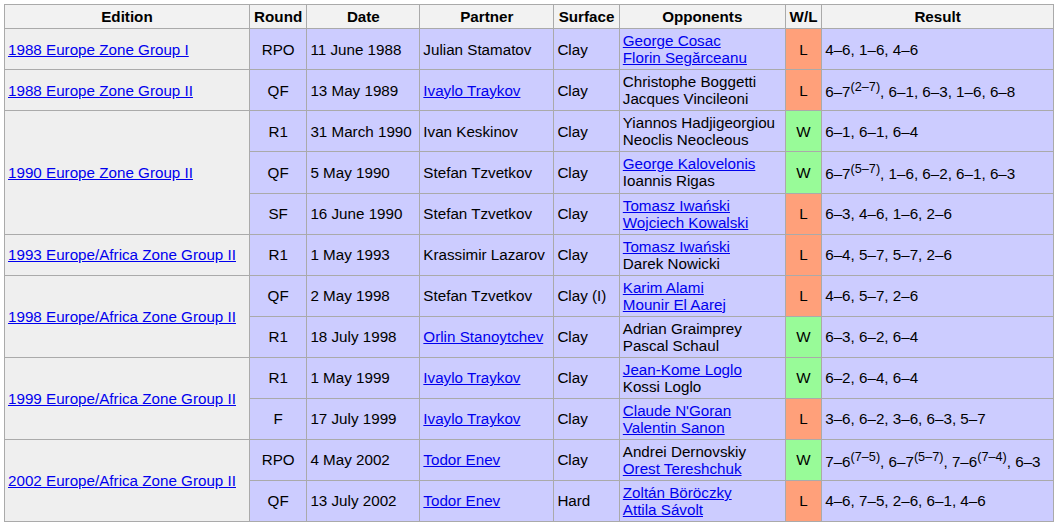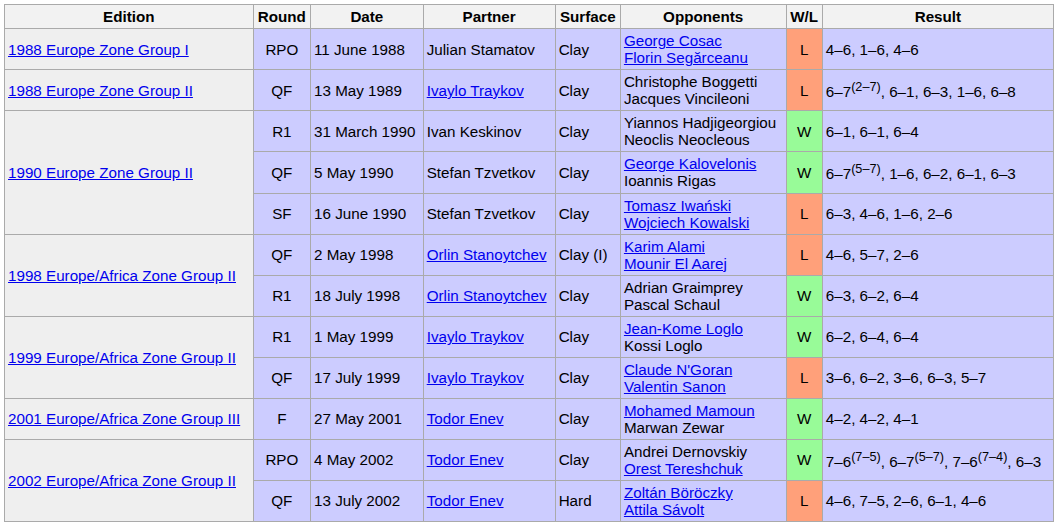 <table class="wikitable" style="font-size:95%;" width="1050">
 <tr>
 <th>Edition</th>
 <th>Round</th>
 <th>Date</th>
 <th>Partner</th>
 <th>Surface</th>
 <th>Opponents</th>
 <th>W/L</th>
 <th>Result</th>
 </tr>
 <tr bgcolor=#CCCCFF>
 <td bgcolor=#efefef><a href='#'>1988 Europe Zone Group I</a></td>
 <td align=center>RPO</td>
 <td>11 June 1988</td>
 <td> Julian Stamatov</td>
 <td>Clay</td>
 <td> <a href='#'>George Cosac</a><br> <a href='#'>Florin Segărceanu</a></td>
 <td bgcolor=#FFA07A align=center>L</td>
 <td>4–6, 1–6, 4–6</td>
 </tr>
 <tr bgcolor=#CCCCFF>
 <td bgcolor=#efefef><a href='#'>1988 Europe Zone Group II</a></td>
 <td align=center>QF</td>
 <td>13 May 1989</td>
 <td> <a href='#'>Ivaylo Traykov</a></td>
 <td>Clay</td>
 <td> Christophe Boggetti<br> Jacques Vincileoni</td>
 <td bgcolor=#FFA07A align=center>L</td>
 <td>6–7<sup>(2–7)</sup>, 6–1, 6–3, 1–6, 6–8</td>
 </tr>
 <tr bgcolor=#CCCCFF>
 <td bgcolor=#efefef rowspan=3><a href='#'>1990 Europe Zone Group II</a></td>
 <td align=center>R1</td>
 <td>31 March 1990</td>
 <td> Ivan Keskinov</td>
 <td>Clay</td>
 <td> Yiannos Hadjigeorgiou<br> Neoclis Neocleous</td>
 <td bgcolor=#98FB98 align=center>W</td>
 <td>6–1, 6–1, 6–4</td>
 </tr>
 <tr bgcolor=#CCCCFF>
 <td align=center>QF</td>
 <td>5 May 1990</td>
 <td> Stefan Tzvetkov</td>
 <td>Clay</td>
 <td> <a href='#'>George Kalovelonis</a><br> Ioannis Rigas</td>
 <td bgcolor=#98FB98 align=center>W</td>
 <td>6–7<sup>(5–7)</sup>, 1–6, 6–2, 6–1, 6–3</td>
 </tr>
 <tr bgcolor=#CCCCFF>
 <td align=center>SF</td>
 <td>16 June 1990</td>
 <td> Stefan Tzvetkov</td>
 <td>Clay</td>
 <td> <a href='#'>Tomasz Iwański</a><br> <a href='#'>Wojciech Kowalski</a></td>
 <td bgcolor=#FFA07A align=center>L</td>
 <td>6–3, 4–6, 1–6, 2–6</td>
 </tr>
 <tr bgcolor=#CCCCFF>
-<td bgcolor=#efefef><a href='#'>1993 Europe/Africa Zone Group II</a></td>
-<td align=center>R1</td>
-<td>1 May 1993</td>
-<td> Krassimir Lazarov</td>
-<td>Clay</td>
-<td> <a href='#'>Tomasz Iwański</a><br> Darek Nowicki</td>
-<td bgcolor=#FFA07A align=center>L</td>
-<td>6–4, 5–7, 5–7, 2–6</td>
-</tr>
-<tr bgcolor=#CCCCFF>
 <td bgcolor=#efefef rowspan=2><a href='#'>1998 Europe/Africa Zone Group II</a></td>
 <td align=center>QF</td>
 <td>2 May 1998</td>
-<td> Stefan Tzvetkov</td>
+<td> <a href='#'>Orlin Stanoytchev</a></td>
 <td>Clay (I)</td>
 <td> <a href='#'>Karim Alami</a><br> <a href='#'>Mounir El Aarej</a></td>
 <td bgcolor=#FFA07A align=center>L</td>
 <td>4–6, 5–7, 2–6</td>
 </tr>
 <tr bgcolor=#CCCCFF>
 <td align=center>R1</td>
 <td>18 July 1998</td>
 <td> <a href='#'>Orlin Stanoytchev</a></td>
 <td>Clay</td>
 <td> Adrian Graimprey<br> Pascal Schaul</td>
 <td bgcolor=#98FB98 align=center>W</td>
 <td>6–3, 6–2, 6–4</td>
 </tr>
 <tr bgcolor=#CCCCFF>
 <td bgcolor=#efefef rowspan=2><a href='#'>1999 Europe/Africa Zone Group II</a></td>
 <td align=center>R1</td>
 <td>1 May 1999</td>
 <td> <a href='#'>Ivaylo Traykov</a></td>
 <td>Clay</td>
 <td> <a href='#'>Jean-Kome Loglo</a><br> Kossi Loglo</td>
 <td bgcolor=#98FB98 align=center>W</td>
 <td>6–2, 6–4, 6–4</td>
 </tr>
 <tr bgcolor=#CCCCFF>
-<td align=center>F</td>
+<td align=center>QF</td>
 <td>17 July 1999</td>
 <td> <a href='#'>Ivaylo Traykov</a></td>
 <td>Clay</td>
 <td> <a href='#'>Claude N'Goran</a><br> <a href='#'>Valentin Sanon</a></td>
 <td bgcolor=#FFA07A align=center>L</td>
 <td>3–6, 6–2, 3–6, 6–3, 5–7</td>
+</tr>
+<tr bgcolor=#CCCCFF>
+<td bgcolor=#efefef><a href='#'>2001 Europe/Africa Zone Group III</a></td>
+<td align=center>F</td>
+<td>27 May 2001</td>
+<td> <a href='#'>Todor Enev</a></td>
+<td>Clay</td>
+<td> <a href='#'>Mohamed Mamoun</a><br> Marwan Zewar</td>
+<td bgcolor=#98FB98 align=center>W</td>
+<td>4–2, 4–2, 4–1</td>
 </tr>
 <tr bgcolor=#CCCCFF>
 <td bgcolor=#efefef rowspan=2><a href='#'>2002 Europe/Africa Zone Group II</a></td>
 <td align=center>RPO</td>
 <td>4 May 2002</td>
 <td> <a href='#'>Todor Enev</a></td>
 <td>Clay</td>
 <td> Andrei Dernovskiy<br> <a href='#'>Orest Tereshchuk</a></td>
 <td bgcolor=#98FB98 align=center>W</td>
 <td>7–6<sup>(7–5)</sup>, 6–7<sup>(5–7)</sup>, 7–6<sup>(7–4)</sup>, 6–3</td>
 </tr>
 <tr bgcolor=#CCCCFF>
 <td align=center>QF</td>
 <td>13 July 2002</td>
 <td> <a href='#'>Todor Enev</a></td>
 <td>Hard</td>
 <td> <a href='#'>Zoltán Böröczky</a><br> <a href='#'>Attila Sávolt</a></td>
 <td bgcolor=#FFA07A align=center>L</td>
 <td>4–6, 7–5, 2–6, 6–1, 4–6</td>
 </tr>
 </table>
